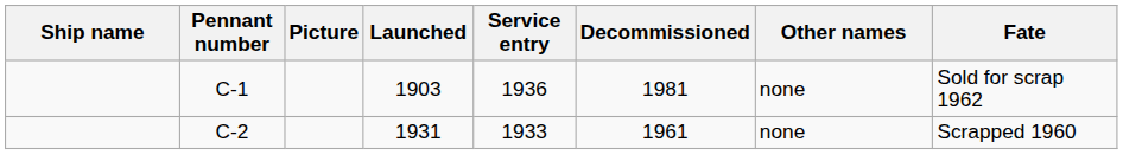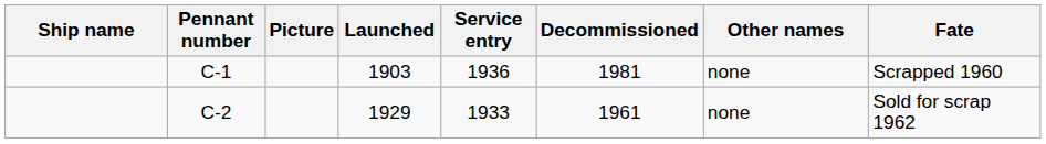 <table class="wikitable">
 <tr>
 <th width="20%">Ship name</th>
 <th width="10%">Pennant number</th>
 <th>Picture</th>
 <th width="10%">Launched</th>
 <th width="10%">Service entry</th>
 <th width="10%">Decommissioned</th>
 <th width="20%">Other names</th>
 <th width="20%">Fate</th>
 </tr>
 <tr>
 <td align="left"></td>
 <td align="center">C-1</td>
 <td></td>
 <td align="center">1903</td>
 <td align="center">1936</td>
 <td align="center">1981</td>
 <td align="left">none</td>
-<td align="left">Sold for scrap 1962</td>
+<td align="left">Scrapped 1960</td>
 </tr>
 <tr>
 <td align="left"></td>
 <td align="center">C-2</td>
 <td></td>
-<td align="center">1931</td>
+<td align="center">1929</td>
 <td align="center">1933</td>
 <td align="center">1961</td>
 <td align="left">none</td>
-<td align="left">Scrapped 1960</td>
+<td align="left">Sold for scrap 1962</td>
 </tr>
 </table>
